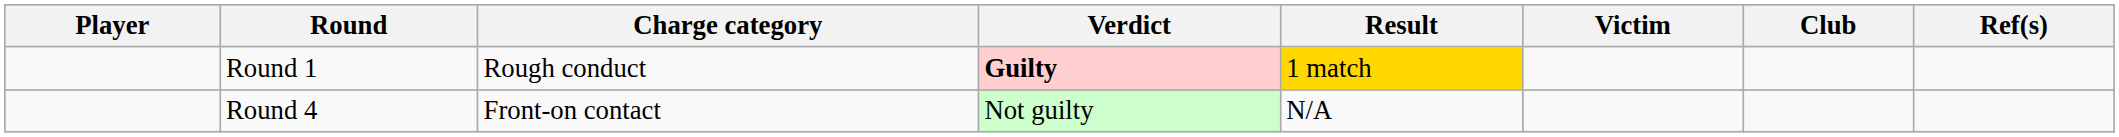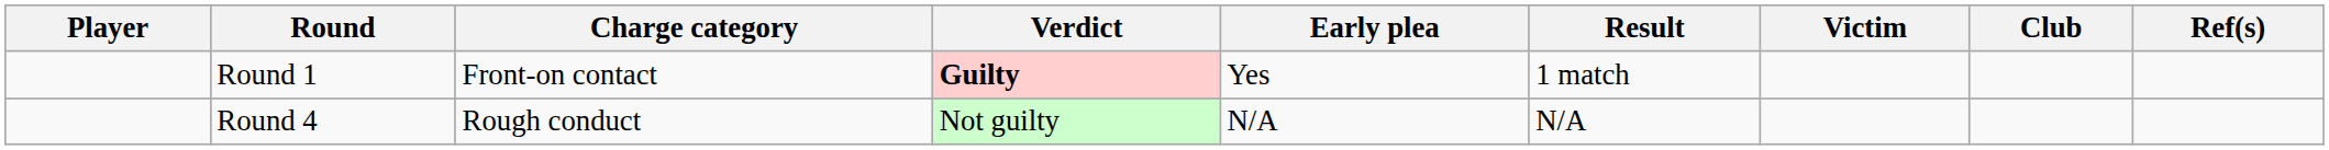 <table class="wikitable sortable" style="width:100%;">
 <tr style="background:#efefef;">
 <th>Player</th>
 <th>Round</th>
 <th>Charge category</th>
 <th>Verdict</th>
+<th>Early plea</th>
 <th>Result</th>
 <th>Victim</th>
 <th>Club</th>
 <th class=unsortable>Ref(s)</th>
 </tr>
 <tr>
 <td></td>
 <td>Round 1</td>
-<td>Rough conduct</td>
+<td>Front-on contact</td>
 <td style="background:#FFCFCF;"><strong>Guilty</strong></td>
-<td style="background: gold;">1 match</td>
+<td>Yes</td>
+<td>1 match</td>
 <td></td>
 <td></td>
 <td></td>
 </tr>
 <tr>
 <td></td>
 <td>Round 4</td>
-<td>Front-on contact</td>
+<td>Rough conduct</td>
 <td style="background:#cfc;">Not guilty</td>
+<td>N/A</td>
 <td>N/A</td>
 <td></td>
 <td></td>
 <td></td>
 </tr>
 </table>
